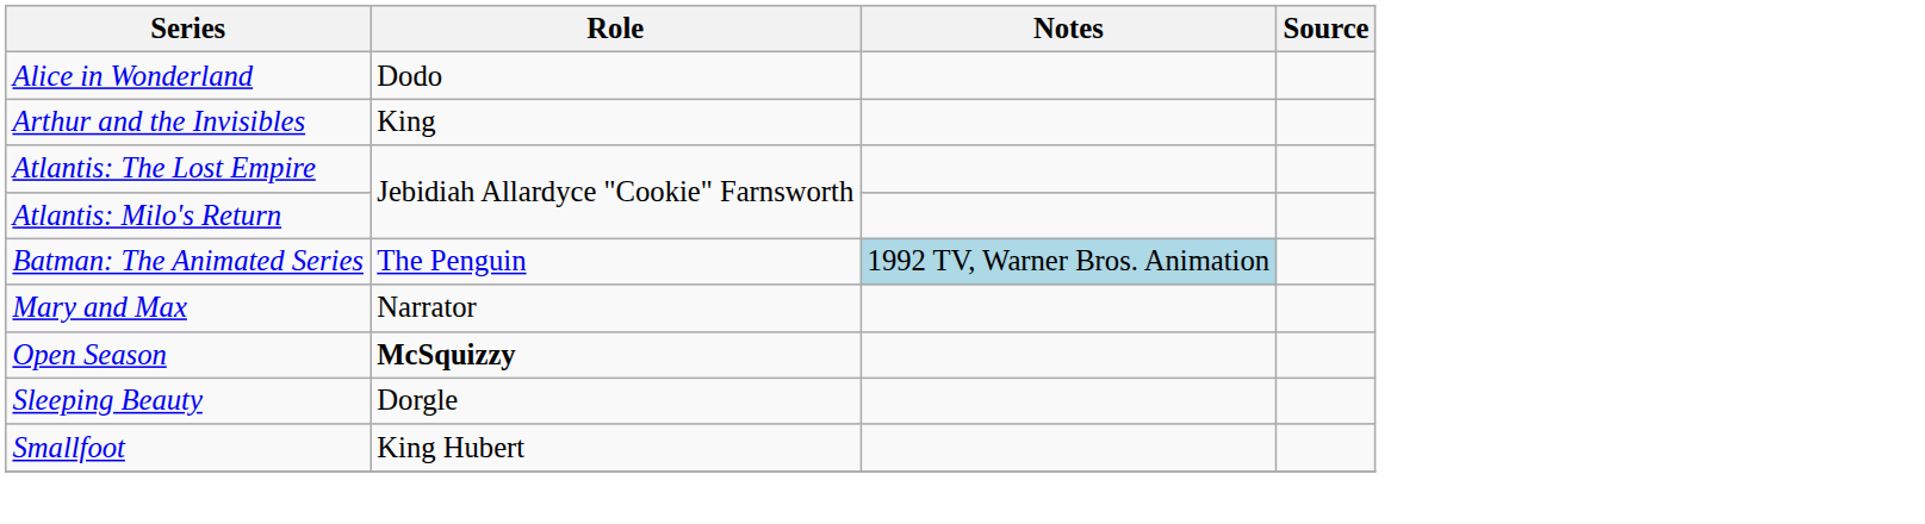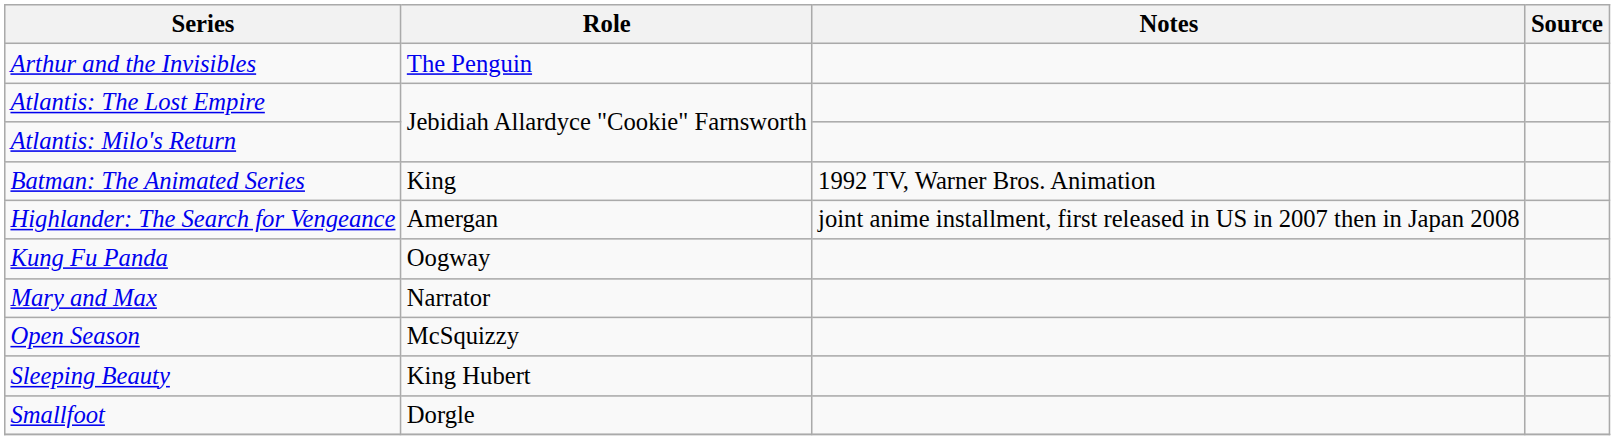 <table class="wikitable sortable plainrowheaders">
 <tr>
 <th>Series</th>
 <th>Role</th>
 <th class="unsortable">Notes</th>
 <th class="unsortable">Source</th>
 </tr>
 <tr>
-<td><em><a href='#'>Alice in Wonderland</a></em></td>
-<td>Dodo</td>
-<td></td>
-<td></td>
-</tr>
-<tr>
 <td><em><a href='#'>Arthur and the Invisibles</a></em></td>
-<td>King</td>
+<td><a href='#'>The Penguin</a></td>
 <td></td>
 <td></td>
 </tr>
 <tr>
 <td><em><a href='#'>Atlantis: The Lost Empire</a></em></td>
 <td rowspan="2">Jebidiah Allardyce "Cookie" Farnsworth</td>
 <td></td>
 <td></td>
 </tr>
 <tr>
 <td><em><a href='#'>Atlantis: Milo's Return</a></em></td>
 <td></td>
 <td></td>
 </tr>
 <tr>
 <td><em><a href='#'>Batman: The Animated Series</a></em></td>
-<td><a href='#'>The Penguin</a></td>
-<td style="background: lightblue;">1992 TV, Warner Bros. Animation</td>
+<td>King</td>
+<td>1992 TV, Warner Bros. Animation</td>
+<td></td>
+</tr>
+<tr>
+<td><em><a href='#'>Highlander: The Search for Vengeance</a></em></td>
+<td>Amergan</td>
+<td>joint anime installment, first released in US in 2007 then in Japan 2008</td>
+<td></td>
+</tr>
+<tr>
+<td><em><a href='#'>Kung Fu Panda</a></em></td>
+<td>Oogway</td>
+<td></td>
 <td></td>
 </tr>
 <tr>
 <td><em><a href='#'>Mary and Max</a></em></td>
 <td>Narrator</td>
 <td></td>
 <td></td>
 </tr>
 <tr>
 <td><em><a href='#'>Open Season</a></em></td>
-<td><strong>McSquizzy</strong></td>
+<td>McSquizzy</td>
 <td></td>
 <td></td>
 </tr>
 <tr>
 <td><em><a href='#'>Sleeping Beauty</a></em></td>
-<td>Dorgle</td>
+<td>King Hubert</td>
 <td></td>
 <td></td>
 </tr>
 <tr>
 <td><em><a href='#'>Smallfoot</a></em></td>
-<td>King Hubert</td>
+<td>Dorgle</td>
 <td></td>
 <td></td>
 </tr>
 <tr>
 </tr>
 </table>
